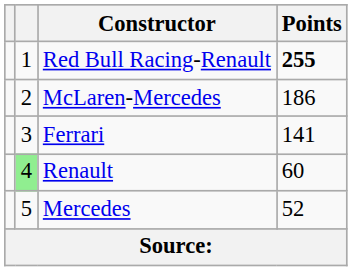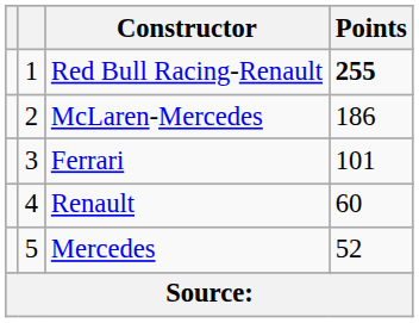 <table class="wikitable" style="font-size: 85%;">
 <tr>
 <th></th>
 <th scope="col"></th>
 <th scope="col">Constructor</th>
 <th scope="col">Points</th>
 </tr>
 <tr>
 <td align="left"></td>
 <td style="text-align:center;">1</td>
 <td> <a href='#'>Red Bull Racing</a>-<a href='#'>Renault</a></td>
 <td style="text-align:left;"><strong>255</strong></td>
 </tr>
 <tr>
 <td align="left"></td>
 <td style="text-align:center;">2</td>
 <td> <a href='#'>McLaren</a>-<a href='#'>Mercedes</a></td>
 <td style="text-align:left;">186</td>
 </tr>
 <tr>
 <td align="left"></td>
 <td style="text-align:center;">3</td>
 <td> <a href='#'>Ferrari</a></td>
-<td style="text-align:left;">141</td>
+<td style="text-align:left;">101</td>
 </tr>
 <tr>
 <td align="left"></td>
-<td style="background: lightgreen; text-align:center;">4</td>
+<td style="text-align:center;">4</td>
 <td> <a href='#'>Renault</a></td>
 <td style="text-align:left;">60</td>
 </tr>
 <tr>
 <td align="left"></td>
 <td style="text-align:center;">5</td>
 <td> <a href='#'>Mercedes</a></td>
 <td style="text-align:left;">52</td>
 </tr>
 <tr>
 <th colspan=4>Source:</th>
 </tr>
 </table>
